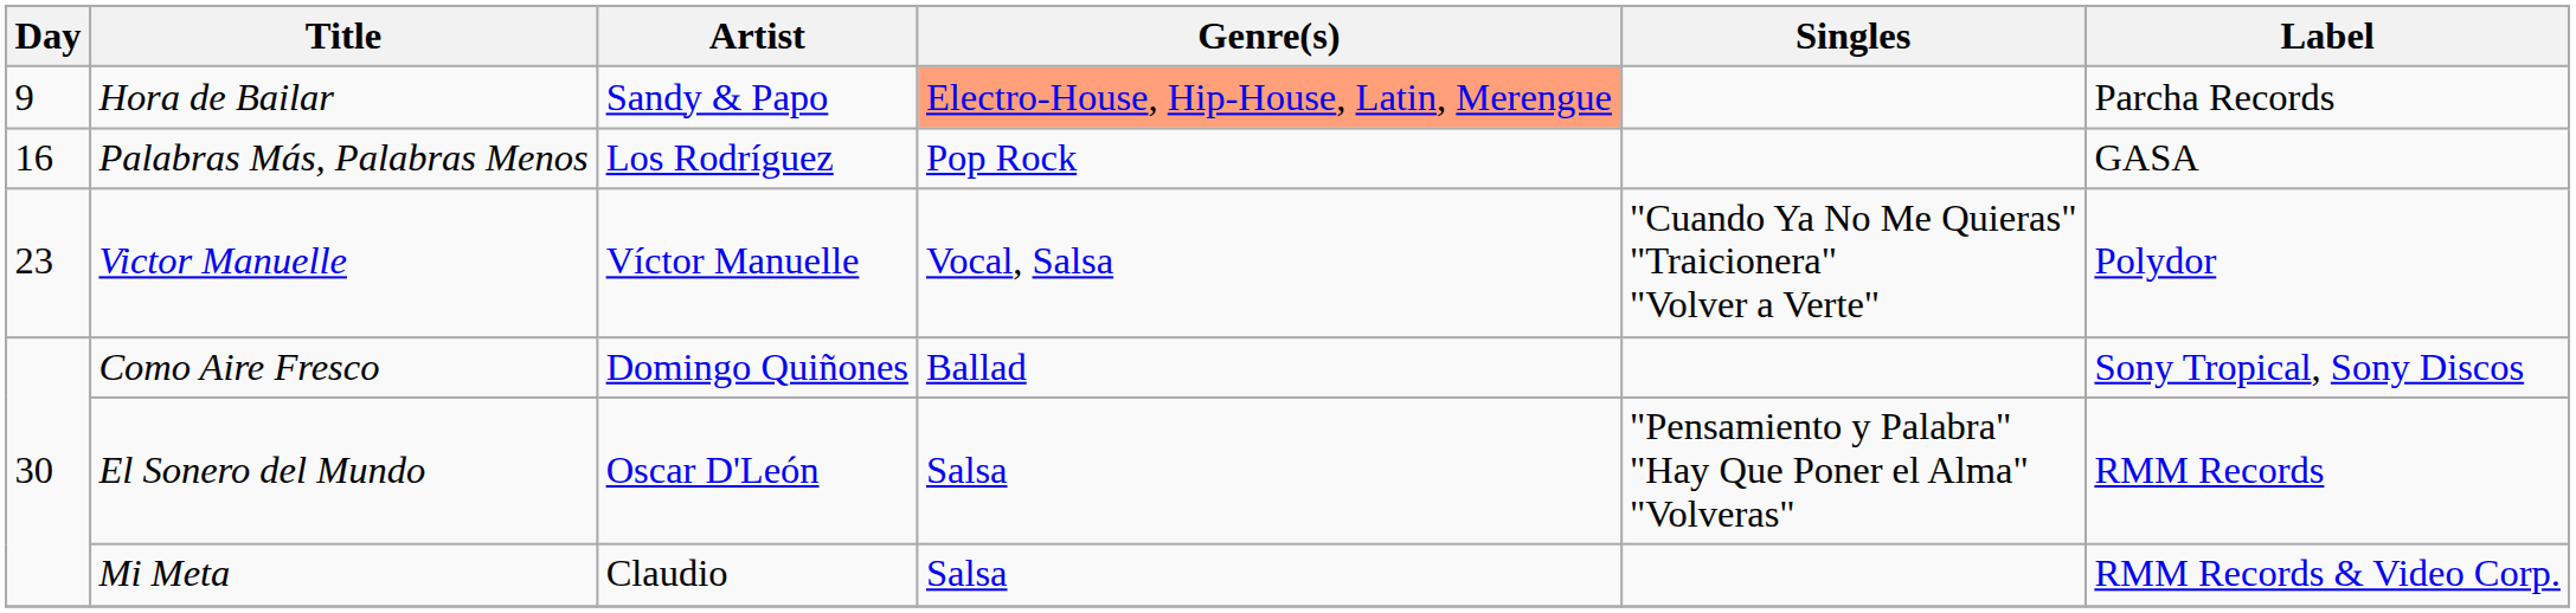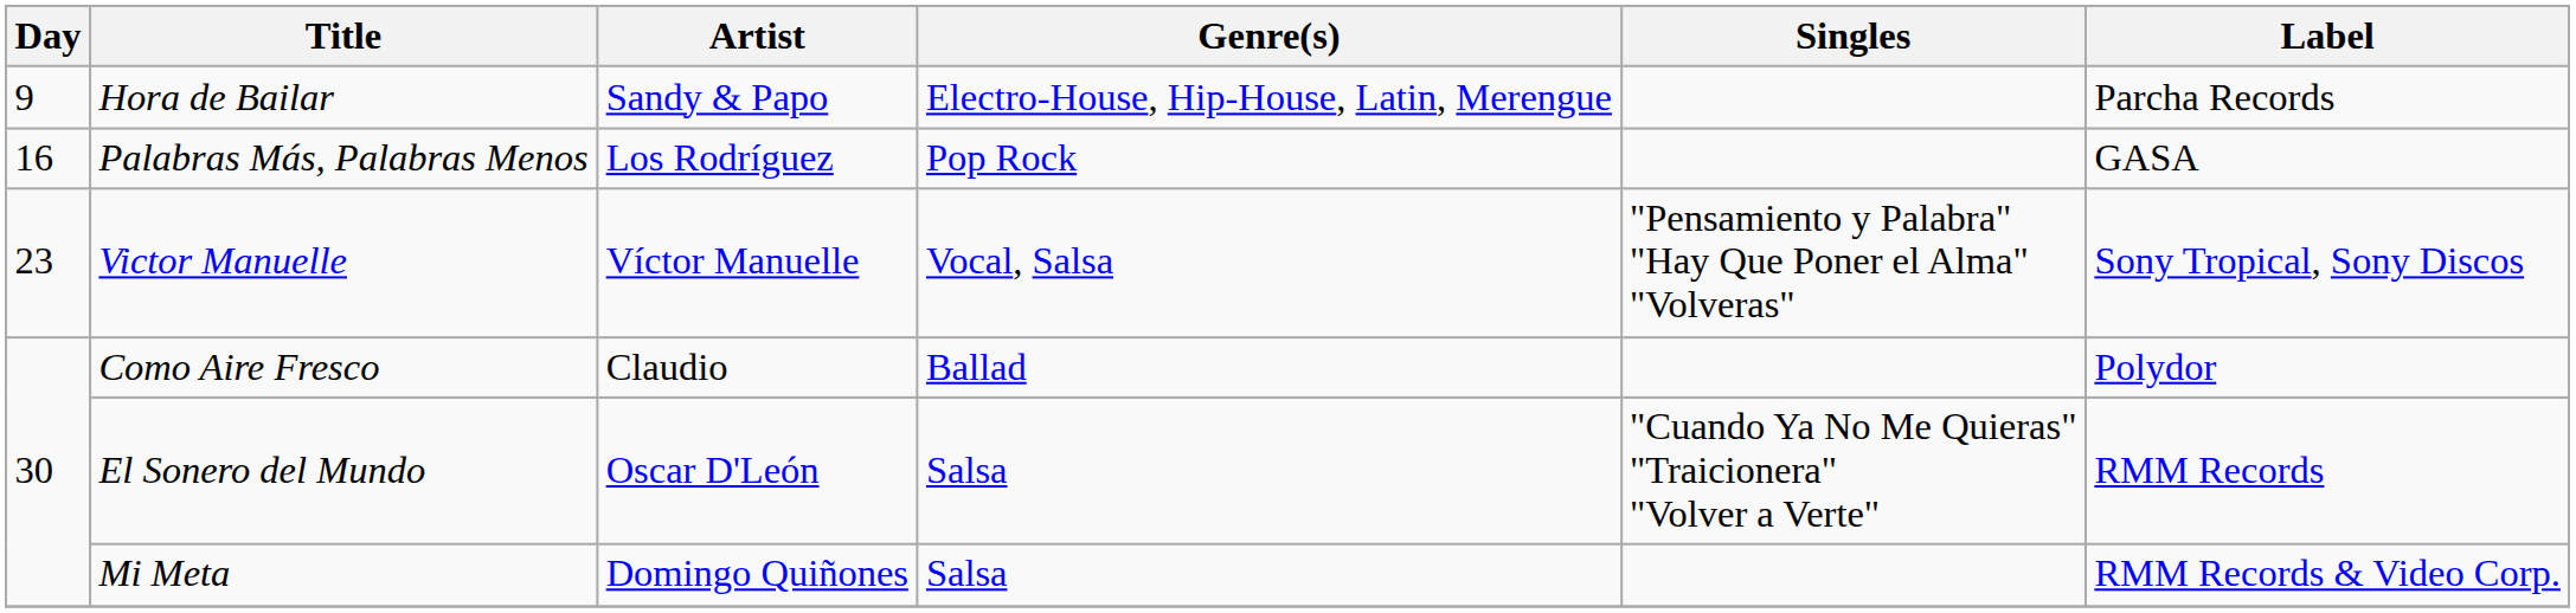 <table class="wikitable sortable" style="text-align: left;">
 <tr>
 <th>Day</th>
 <th>Title</th>
 <th>Artist</th>
 <th>Genre(s)</th>
 <th>Singles</th>
 <th>Label</th>
 </tr>
 <tr>
 <td>9</td>
 <td><em>Hora de Bailar</em></td>
 <td><a href='#'>Sandy & Papo</a></td>
-<td style="background: lightsalmon;"><a href='#'>Electro-House</a>, <a href='#'>Hip-House</a>, <a href='#'>Latin</a>, <a href='#'>Merengue</a></td>
+<td><a href='#'>Electro-House</a>, <a href='#'>Hip-House</a>, <a href='#'>Latin</a>, <a href='#'>Merengue</a></td>
 <td></td>
 <td>Parcha Records</td>
 </tr>
 <tr>
 <td>16</td>
 <td><em>Palabras Más, Palabras Menos</em></td>
 <td><a href='#'>Los Rodríguez</a></td>
 <td><a href='#'>Pop Rock</a></td>
 <td></td>
 <td>GASA</td>
 </tr>
 <tr>
 <td>23</td>
 <td><em><a href='#'>Victor Manuelle</a></em></td>
 <td><a href='#'>Víctor Manuelle</a></td>
 <td><a href='#'>Vocal</a>, <a href='#'>Salsa</a></td>
-<td>"Cuando Ya No Me Quieras"<br>"Traicionera"<br>"Volver a Verte"</td>
-<td><a href='#'>Polydor</a></td>
+<td>"Pensamiento y Palabra"<br>"Hay Que Poner el Alma"<br>"Volveras"</td>
+<td><a href='#'>Sony Tropical</a>, <a href='#'>Sony Discos</a></td>
 </tr>
 <tr>
 <td rowspan="3">30</td>
 <td><em>Como Aire Fresco</em></td>
-<td><a href='#'>Domingo Quiñones</a></td>
+<td>Claudio</td>
 <td><a href='#'>Ballad</a></td>
 <td></td>
-<td><a href='#'>Sony Tropical</a>, <a href='#'>Sony Discos</a></td>
+<td><a href='#'>Polydor</a></td>
 </tr>
 <tr>
 <td><em>El Sonero del Mundo</em></td>
 <td><a href='#'>Oscar D'León</a></td>
 <td><a href='#'>Salsa</a></td>
-<td>"Pensamiento y Palabra"<br>"Hay Que Poner el Alma"<br>"Volveras"</td>
+<td>"Cuando Ya No Me Quieras"<br>"Traicionera"<br>"Volver a Verte"</td>
 <td><a href='#'>RMM Records</a></td>
 </tr>
 <tr>
 <td><em>Mi Meta</em></td>
-<td>Claudio</td>
+<td><a href='#'>Domingo Quiñones</a></td>
 <td><a href='#'>Salsa</a></td>
 <td></td>
 <td><a href='#'>RMM Records & Video Corp.</a></td>
 </tr>
 <tr>
 </tr>
 </table>
